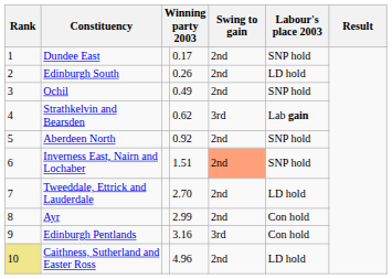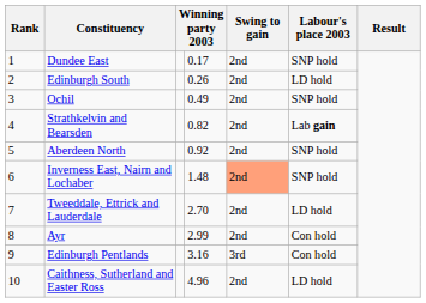 <table class="wikitable" style="width:550px">
 <tr>
 <th style="width:50px;">Rank</th>
 <th style="width:225px;">Constituency</th>
 <th colspan="2" style="width:175px;">Winning party 2003</th>
 <th style="width:100px;">Swing to gain</th>
 <th style="width:100px;">Labour's place 2003</th>
 <th style="width:100px;">Result</th>
 </tr>
 <tr>
 <td>1</td>
 <td><a href='#'>Dundee East</a></td>
 <td></td>
 <td>0.17</td>
 <td>2nd</td>
 <td>SNP hold</td>
 </tr>
 <tr>
 <td>2</td>
 <td><a href='#'>Edinburgh South</a></td>
 <td></td>
 <td>0.26</td>
 <td>2nd</td>
 <td>LD hold</td>
 </tr>
 <tr>
 <td>3</td>
 <td><a href='#'>Ochil</a></td>
 <td></td>
 <td>0.49</td>
 <td>2nd</td>
 <td>SNP hold</td>
 </tr>
 <tr>
 <td>4</td>
 <td><a href='#'>Strathkelvin and Bearsden</a></td>
 <td></td>
-<td>0.62</td>
-<td>3rd</td>
+<td>0.82</td>
+<td>2nd</td>
 <td>Lab <strong>gain</strong></td>
 </tr>
 <tr>
 <td>5</td>
 <td><a href='#'>Aberdeen North</a></td>
 <td></td>
 <td>0.92</td>
 <td>2nd</td>
 <td>SNP hold</td>
 </tr>
 <tr>
 <td>6</td>
 <td><a href='#'>Inverness East, Nairn and Lochaber</a></td>
 <td></td>
-<td>1.51</td>
+<td>1.48</td>
 <td style="background: lightsalmon;">2nd</td>
 <td>SNP hold</td>
 </tr>
 <tr>
 <td>7</td>
 <td><a href='#'>Tweeddale, Ettrick and Lauderdale</a></td>
 <td></td>
 <td>2.70</td>
 <td>2nd</td>
 <td>LD hold</td>
 </tr>
 <tr>
 <td>8</td>
 <td><a href='#'>Ayr</a></td>
 <td></td>
 <td>2.99</td>
 <td>2nd</td>
 <td>Con hold</td>
 </tr>
 <tr>
 <td>9</td>
 <td><a href='#'>Edinburgh Pentlands</a></td>
 <td></td>
 <td>3.16</td>
 <td>3rd</td>
 <td>Con hold</td>
 </tr>
 <tr>
-<td style="background: khaki;">10</td>
+<td>10</td>
 <td><a href='#'>Caithness, Sutherland and Easter Ross</a></td>
 <td></td>
 <td>4.96</td>
 <td>2nd</td>
 <td>LD hold</td>
 </tr>
 </table>
